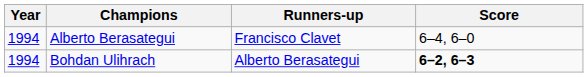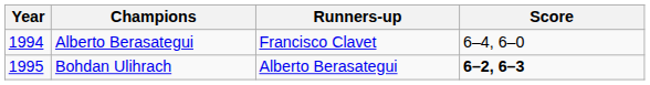 <table class="wikitable">
 <tr>
 <th style="width:40px">Year</th>
 <th style="width:200px">Champions</th>
 <th style="width:200px">Runners-up</th>
 <th style="width:180px" class="unsortable">Score</th>
 </tr>
 <tr>
 <td><a href='#'>1994</a></td>
 <td> <a href='#'>Alberto Berasategui</a></td>
 <td> <a href='#'>Francisco Clavet</a></td>
 <td>6–4, 6–0</td>
 </tr>
 <tr>
-<td><a href='#'>1994</a></td>
+<td><a href='#'>1995</a></td>
 <td> <a href='#'>Bohdan Ulihrach</a></td>
 <td> <a href='#'>Alberto Berasategui</a></td>
 <td><strong>6–2, 6–3</strong></td>
 </tr>
 </table>
